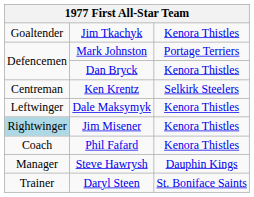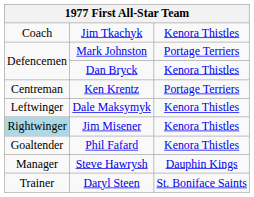 <table class="wikitable" style="text-align:center">
 <tr>
 <th colspan="6">1977 First All-Star Team</th>
 </tr>
 <tr>
-<td>Goaltender</td>
+<td>Coach</td>
 <td><a href='#'>Jim Tkachyk</a></td>
 <td><a href='#'>Kenora Thistles</a></td>
 </tr>
 <tr>
 <td rowspan="2">Defencemen</td>
 <td><a href='#'>Mark Johnston</a></td>
 <td><a href='#'>Portage Terriers</a></td>
 </tr>
 <tr>
 <td><a href='#'>Dan Bryck</a></td>
 <td><a href='#'>Kenora Thistles</a></td>
 </tr>
 <tr>
 <td>Centreman</td>
 <td><a href='#'>Ken Krentz</a></td>
-<td><a href='#'>Selkirk Steelers</a></td>
+<td><a href='#'>Portage Terriers</a></td>
 </tr>
 <tr>
 <td>Leftwinger</td>
 <td><a href='#'>Dale Maksymyk</a></td>
 <td><a href='#'>Kenora Thistles</a></td>
 </tr>
 <tr>
 <td style="background: lightblue;">Rightwinger</td>
 <td><a href='#'>Jim Misener</a></td>
 <td><a href='#'>Kenora Thistles</a></td>
 </tr>
 <tr>
-<td>Coach</td>
+<td>Goaltender</td>
 <td><a href='#'>Phil Fafard</a></td>
 <td><a href='#'>Kenora Thistles</a></td>
 </tr>
 <tr>
 <td>Manager</td>
 <td><a href='#'>Steve Hawrysh</a></td>
 <td><a href='#'>Dauphin Kings</a></td>
 </tr>
 <tr>
 <td>Trainer</td>
 <td><a href='#'>Daryl Steen</a></td>
 <td><a href='#'>St. Boniface Saints</a></td>
 </tr>
 </table>
